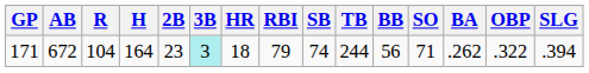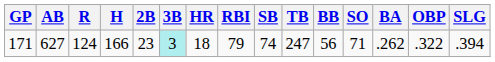 <table class="wikitable">
 <tr>
 <th><a href='#'>GP</a></th>
 <th><a href='#'>AB</a></th>
 <th><a href='#'>R</a></th>
 <th><a href='#'>H</a></th>
 <th><a href='#'>2B</a></th>
 <th><a href='#'>3B</a></th>
 <th><a href='#'>HR</a></th>
 <th><a href='#'>RBI</a></th>
 <th><a href='#'>SB</a></th>
 <th><a href='#'>TB</a></th>
 <th><a href='#'>BB</a></th>
 <th><a href='#'>SO</a></th>
 <th><a href='#'>BA</a></th>
 <th><a href='#'>OBP</a></th>
 <th><a href='#'>SLG</a></th>
 </tr>
 <tr align=center>
 <td>171</td>
-<td>672</td>
-<td>104</td>
-<td>164</td>
+<td>627</td>
+<td>124</td>
+<td>166</td>
 <td>23</td>
 <td style="background: paleturquoise;">3</td>
 <td>18</td>
 <td>79</td>
 <td>74</td>
-<td>244</td>
+<td>247</td>
 <td>56</td>
 <td>71</td>
 <td>.262</td>
 <td>.322</td>
 <td>.394</td>
 </tr>
 </table>
